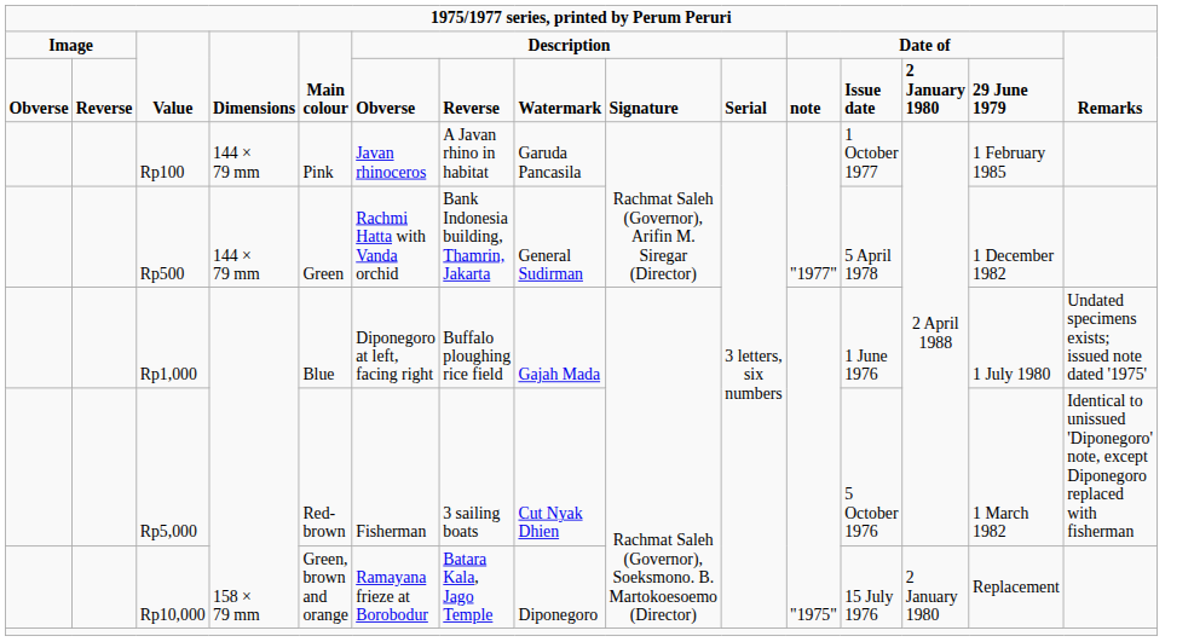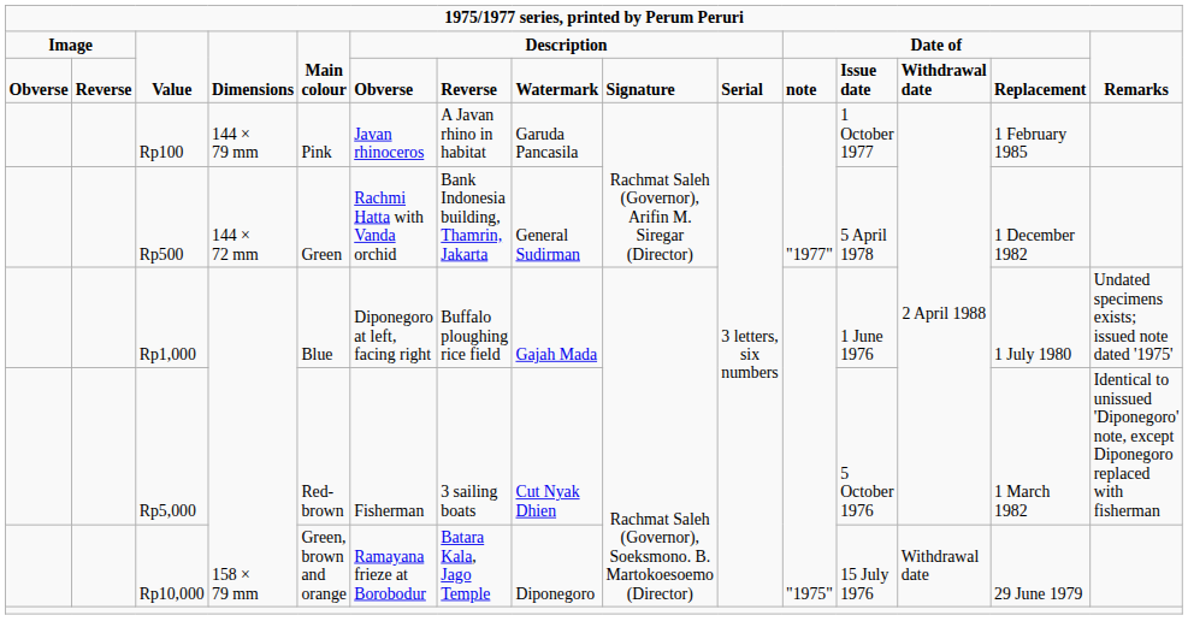 <table class="wikitable" >
 <tr style="text-align:center; font-weight:bold; vertical-align:bottom;">
 <td colspan="15">1975/1977 series, printed by Perum Peruri</td>
 </tr>
 <tr style="text-align:center; font-weight:bold; vertical-align:bottom;">
 <td colspan="2">Image</td>
 <td rowspan="2">Value</td>
 <td rowspan="2">Dimensions</td>
 <td rowspan="2">Main colour</td>
 <td colspan="5">Description</td>
 <td colspan="4">Date of</td>
 <td rowspan="2">Remarks</td>
 </tr>
 <tr style="font-weight:bold; vertical-align:bottom;">
 <td>Obverse</td>
 <td>Reverse</td>
 <td>Obverse</td>
 <td>Reverse</td>
 <td>Watermark</td>
 <td>Signature</td>
 <td>Serial</td>
 <td>note</td>
 <td>Issue date</td>
-<td style="vertical-align:bottom;">2 January 1980</td>
-<td style="vertical-align:bottom;">29 June 1979</td>
+<td>Withdrawal date</td>
+<td>Replacement</td>
 </tr>
 <tr>
 <td style="vertical-align:bottom;"></td>
 <td style="vertical-align:bottom;"></td>
 <td style="vertical-align:bottom;">Rp100</td>
 <td style="vertical-align:bottom;">144 × 79 mm</td>
 <td style="vertical-align:bottom;">Pink</td>
 <td style="vertical-align:bottom;"><a href='#'>Javan rhinoceros</a></td>
 <td style="vertical-align:bottom;">A Javan rhino in habitat</td>
 <td style="vertical-align:bottom;">Garuda Pancasila</td>
 <td rowspan="2" style="text-align:center; vertical-align:bottom;">Rachmat Saleh (Governor), Arifin M. Siregar (Director)</td>
 <td rowspan="5" style="text-align:center;">3 letters, six numbers</td>
 <td style="vertical-align:bottom;" rowspan="2">"1977"</td>
 <td style="vertical-align:bottom;">1 October 1977</td>
 <td rowspan="4" style="text-align:center;">2 April 1988</td>
 <td style="vertical-align:bottom;">1 February 1985</td>
 <td style="vertical-align:bottom;"> </td>
 </tr>
 <tr>
 <td style="vertical-align:bottom;"></td>
 <td style="vertical-align:bottom;"></td>
 <td style="vertical-align:bottom;">Rp500</td>
-<td style="vertical-align:bottom;">144 × 79 mm</td>
+<td style="vertical-align:bottom;">144 × 72 mm</td>
 <td style="vertical-align:bottom;">Green</td>
 <td style="vertical-align:bottom;"><a href='#'>Rachmi Hatta</a> with <a href='#'>Vanda</a> orchid</td>
 <td style="vertical-align:bottom;">Bank Indonesia building, <a href='#'>Thamrin, Jakarta</a></td>
 <td style="vertical-align:bottom;">General <a href='#'>Sudirman</a></td>
 <td style="vertical-align:bottom;">5 April 1978</td>
 <td style="vertical-align:bottom;">1 December 1982</td>
 <td style="vertical-align:bottom;"> </td>
 </tr>
 <tr>
 <td style="vertical-align:bottom;"></td>
 <td style="vertical-align:bottom;"></td>
 <td style="vertical-align:bottom;">Rp1,000</td>
 <td style="vertical-align:bottom;" rowspan="3">158 × 79 mm</td>
 <td style="vertical-align:bottom;">Blue</td>
 <td style="vertical-align:bottom;">Diponegoro at left, facing right</td>
 <td style="vertical-align:bottom;">Buffalo ploughing rice field</td>
 <td style="vertical-align:bottom;"><a href='#'>Gajah Mada</a></td>
 <td rowspan="3" style="text-align:center; vertical-align:bottom;">Rachmat Saleh (Governor), Soeksmono. B. Martokoesoemo (Director)</td>
 <td style="vertical-align:bottom;" rowspan="3">"1975"</td>
 <td style="vertical-align:bottom;">1 June 1976</td>
 <td style="vertical-align:bottom;">1 July 1980</td>
 <td style="vertical-align:bottom;">Undated specimens exists; issued note dated '1975'</td>
 </tr>
 <tr>
 <td style="vertical-align:bottom;"></td>
 <td style="vertical-align:bottom;"></td>
 <td style="vertical-align:bottom;">Rp5,000</td>
 <td style="vertical-align:bottom;">Red-brown</td>
 <td style="vertical-align:bottom;">Fisherman</td>
 <td style="vertical-align:bottom;">3 sailing boats</td>
 <td style="vertical-align:bottom;"><a href='#'>Cut Nyak Dhien</a></td>
 <td style="vertical-align:bottom;">5 October 1976</td>
 <td style="vertical-align:bottom;">1 March 1982</td>
 <td style="vertical-align:bottom;">Identical to unissued 'Diponegoro' note, except Diponegoro replaced with fisherman</td>
 </tr>
 <tr>
 <td style="vertical-align:bottom;"></td>
 <td style="vertical-align:bottom;"></td>
 <td style="vertical-align:bottom;">Rp10,000</td>
 <td style="vertical-align:bottom;">Green, brown and orange</td>
 <td style="vertical-align:bottom;"><a href='#'>Ramayana</a> frieze at <a href='#'>Borobodur</a></td>
 <td style="vertical-align:bottom;"><a href='#'>Batara Kala</a>, <a href='#'>Jago Temple</a></td>
 <td style="vertical-align:bottom;">Diponegoro</td>
 <td style="vertical-align:bottom;">15 July 1976</td>
-<td style="vertical-align:bottom;">2 January 1980</td>
-<td>Replacement</td>
+<td>Withdrawal date</td>
+<td style="vertical-align:bottom;">29 June 1979</td>
 <td style="vertical-align:bottom;"> </td>
 </tr>
 <tr style="text-align:center; vertical-align:bottom;">
 <td colspan="15"></td>
 </tr>
 </table>
